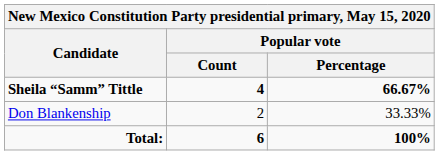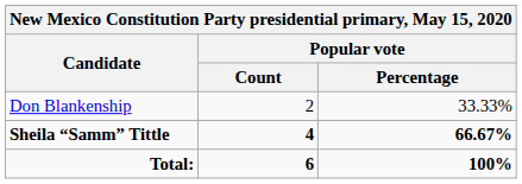 <table class="wikitable" style=" font-size:95%;">
 <tr>
 <th colspan="3">New Mexico Constitution Party presidential primary, May 15, 2020</th>
 </tr>
 <tr>
 <th rowspan="2" style="width:160px;">Candidate</th>
 <th colspan="2" style="width:75px;">Popular vote</th>
 </tr>
 <tr>
 <th>Count</th>
 <th>Percentage</th>
 </tr>
+<tr style="text-align:right;">
+<td style="text-align:left;"><a href='#'>Don Blankenship</a></td>
+<td>2</td>
+<td>33.33%</td>
+</tr>
 <tr align="right" >
 <td style="text-align:left;"> <strong>Sheila “Samm” Tittle</strong></td>
 <td><strong>4</strong></td>
 <td><strong>66.67%</strong></td>
-</tr>
-<tr style="text-align:right;">
-<td style="text-align:left;"><a href='#'>Don Blankenship</a></td>
-<td>2</td>
-<td>33.33%</td>
 </tr>
 <tr style="text-align:right;">
 <td><strong>Total:</strong></td>
 <td><strong>6</strong></td>
 <td><strong>100%</strong></td>
 </tr>
 </table>
